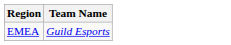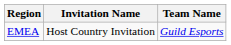 <table class="wikitable sortable" style="text-align:left;">
 <tr>
 <th>Region</th>
+<th>Invitation Name</th>
 <th>Team Name</th>
 </tr>
 <tr>
 <td><a href='#'>EMEA</a></td>
+<td>Host Country Invitation</td>
 <td> <em><a href='#'>Guild Esports</a></em></td>
 </tr>
 </table>
